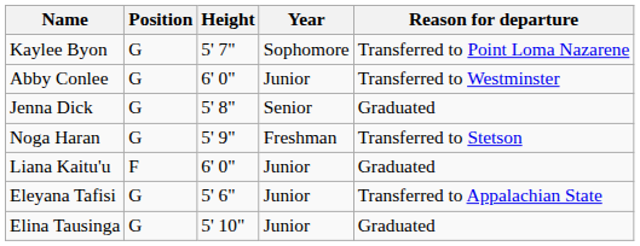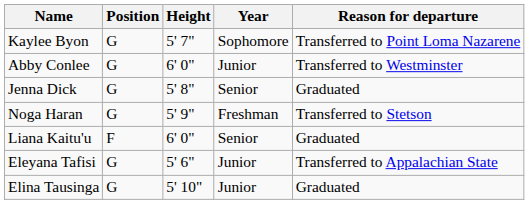 <table class="wikitable">
 <tr>
 <th>Name</th>
 <th>Position</th>
 <th>Height</th>
 <th>Year</th>
 <th>Reason for departure</th>
 </tr>
 <tr>
 <td>Kaylee Byon</td>
 <td>G</td>
 <td>5' 7"</td>
 <td>Sophomore</td>
 <td>Transferred to <a href='#'>Point Loma Nazarene</a></td>
 </tr>
 <tr>
 <td>Abby Conlee</td>
 <td>G</td>
 <td>6' 0"</td>
 <td>Junior</td>
 <td>Transferred to <a href='#'>Westminster</a></td>
 </tr>
 <tr>
 <td>Jenna Dick</td>
 <td>G</td>
 <td>5' 8"</td>
 <td>Senior</td>
 <td>Graduated</td>
 </tr>
 <tr>
 <td>Noga Haran</td>
 <td>G</td>
 <td>5' 9"</td>
 <td>Freshman</td>
 <td>Transferred to <a href='#'>Stetson</a></td>
 </tr>
 <tr>
 <td>Liana Kaitu'u</td>
 <td>F</td>
 <td>6' 0"</td>
-<td>Junior</td>
+<td>Senior</td>
 <td>Graduated</td>
 </tr>
 <tr>
 <td>Eleyana Tafisi</td>
 <td>G</td>
 <td>5' 6"</td>
 <td>Junior</td>
 <td>Transferred to <a href='#'>Appalachian State</a></td>
 </tr>
 <tr>
 <td>Elina Tausinga</td>
 <td>G</td>
 <td>5' 10"</td>
 <td>Junior</td>
 <td>Graduated</td>
 </tr>
 </table>
